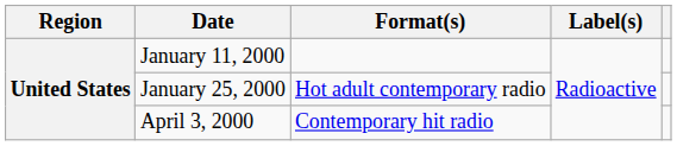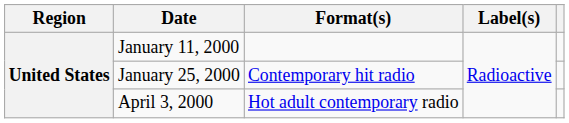 <table class="wikitable plainrowheaders">
 <tr>
 <th scope="col">Region</th>
 <th scope="col">Date</th>
 <th scope="col">Format(s)</th>
 <th scope="col">Label(s)</th>
 <th scope="col"></th>
 </tr>
 <tr>
 <th scope="row" rowspan="3">United States</th>
 <td>January 11, 2000</td>
 <td></td>
 <td rowspan="3"><a href='#'>Radioactive</a></td>
 <td></td>
 </tr>
 <tr>
 <td>January 25, 2000</td>
-<td><a href='#'>Hot adult contemporary</a> radio</td>
+<td><a href='#'>Contemporary hit radio</a></td>
 <td></td>
 </tr>
 <tr>
 <td>April 3, 2000</td>
-<td><a href='#'>Contemporary hit radio</a></td>
+<td><a href='#'>Hot adult contemporary</a> radio</td>
 <td></td>
 </tr>
 </table>
